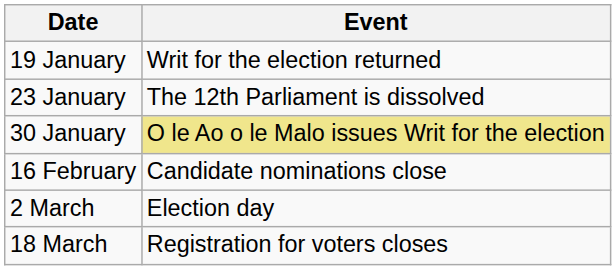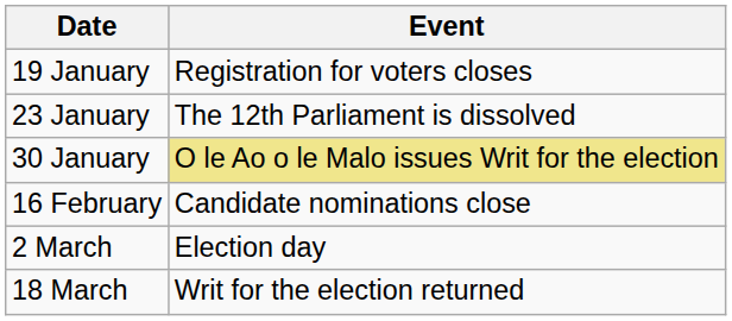 <table class="wikitable">
 <tr>
 <th>Date</th>
 <th>Event</th>
 </tr>
 <tr>
 <td>19 January</td>
-<td>Writ for the election returned</td>
+<td>Registration for voters closes</td>
 </tr>
 <tr>
 <td>23 January</td>
 <td>The 12th Parliament is dissolved</td>
 </tr>
 <tr>
 <td>30 January</td>
 <td style="background: khaki;">O le Ao o le Malo issues Writ for the election</td>
 </tr>
 <tr>
 <td>16 February</td>
 <td>Candidate nominations close</td>
 </tr>
 <tr>
 <td>2 March</td>
 <td>Election day</td>
 </tr>
 <tr>
 <td>18 March</td>
-<td>Registration for voters closes</td>
+<td>Writ for the election returned</td>
 </tr>
 </table>
